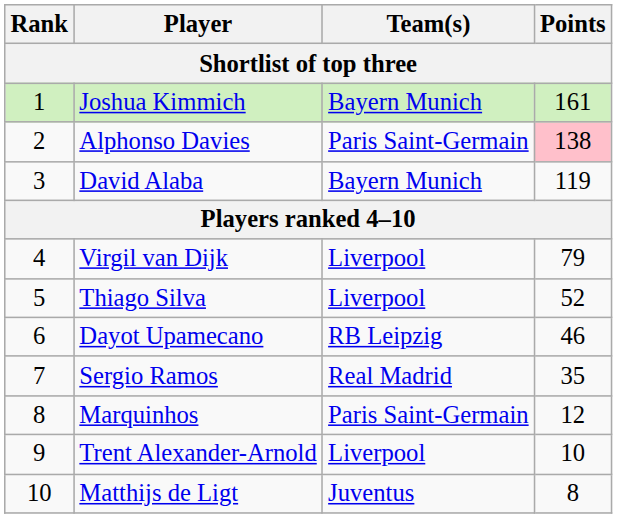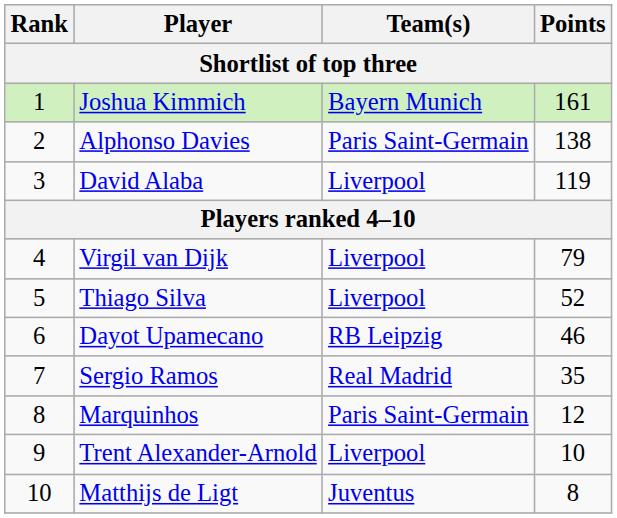 <table class="wikitable" style="text-align:center">
 <tr>
 <th>Rank</th>
 <th>Player</th>
 <th>Team(s)</th>
 <th>Points</th>
 </tr>
 <tr>
 <th colspan=4>Shortlist of top three</th>
 </tr>
 <tr bgcolor="#D0F0C0">
 <td>1</td>
 <td align=left> <a href='#'>Joshua Kimmich</a></td>
 <td align=left> <a href='#'>Bayern Munich</a></td>
 <td>161</td>
 </tr>
 <tr>
 <td>2</td>
 <td align=left> <a href='#'>Alphonso Davies</a></td>
 <td align=left> <a href='#'>Paris Saint-Germain</a></td>
-<td style="background: pink;">138</td>
+<td>138</td>
 </tr>
 <tr>
 <td>3</td>
 <td align=left> <a href='#'>David Alaba</a></td>
-<td align=left> <a href='#'>Bayern Munich</a></td>
+<td align=left> <a href='#'>Liverpool</a></td>
 <td>119</td>
 </tr>
 <tr>
 <th colspan=4>Players ranked 4–10</th>
 </tr>
 <tr>
 <td>4</td>
 <td align=left> <a href='#'>Virgil van Dijk</a></td>
 <td align=left> <a href='#'>Liverpool</a></td>
 <td>79</td>
 </tr>
 <tr>
 <td>5</td>
 <td align=left> <a href='#'>Thiago Silva</a></td>
 <td align=left> <a href='#'>Liverpool</a></td>
 <td>52</td>
 </tr>
 <tr>
 <td>6</td>
 <td align=left> <a href='#'>Dayot Upamecano</a></td>
 <td align=left> <a href='#'>RB Leipzig</a></td>
 <td>46</td>
 </tr>
 <tr>
 <td>7</td>
 <td align=left> <a href='#'>Sergio Ramos</a></td>
 <td align=left> <a href='#'>Real Madrid</a></td>
 <td>35</td>
 </tr>
 <tr>
 <td>8</td>
 <td align=left> <a href='#'>Marquinhos</a></td>
 <td align=left> <a href='#'>Paris Saint-Germain</a></td>
 <td>12</td>
 </tr>
 <tr>
 <td>9</td>
 <td align=left> <a href='#'>Trent Alexander-Arnold</a></td>
 <td align=left> <a href='#'>Liverpool</a></td>
 <td>10</td>
 </tr>
 <tr>
 <td>10</td>
 <td align=left> <a href='#'>Matthijs de Ligt</a></td>
 <td align=left> <a href='#'>Juventus</a></td>
 <td>8</td>
 </tr>
 </table>
